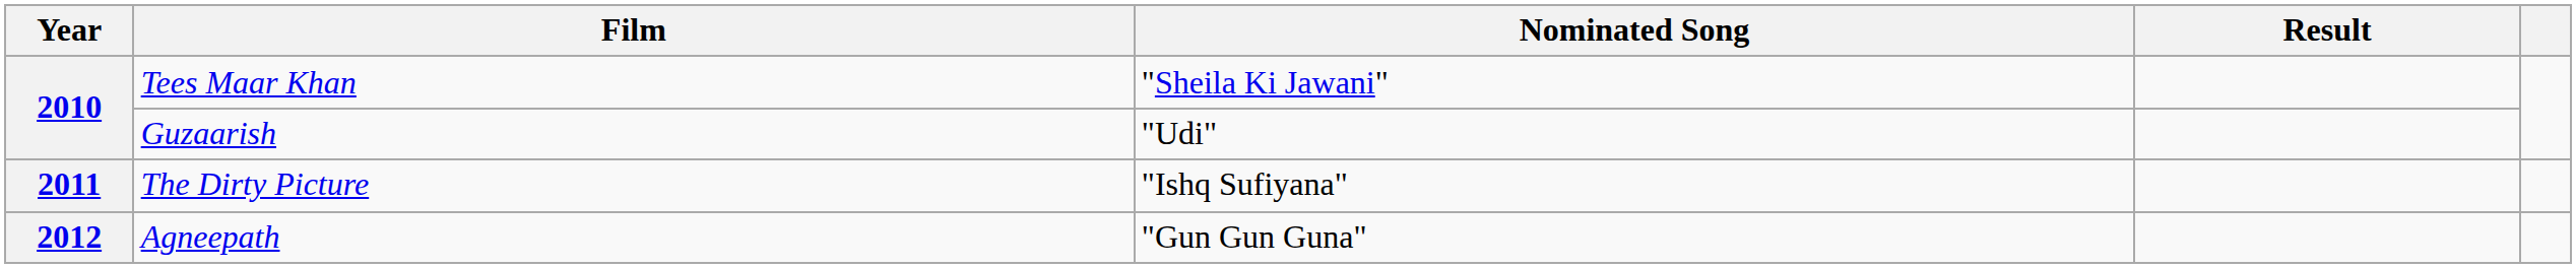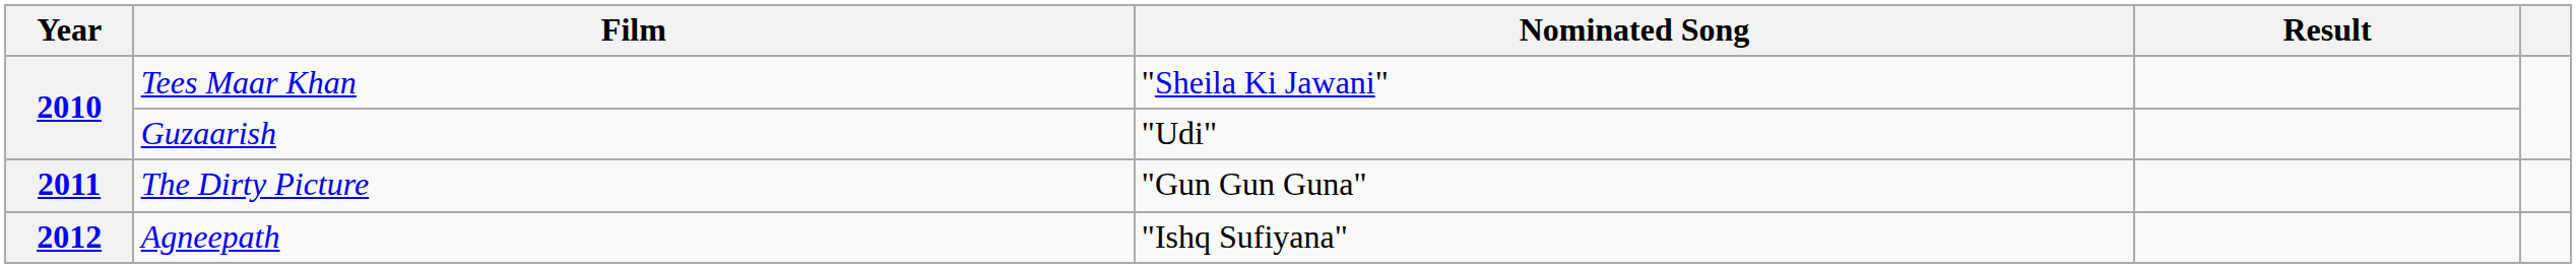 <table class="wikitable plainrowheaders" width="100%" textcolor:#000;">
 <tr>
 <th scope="col" width=5%><strong>Year</strong></th>
 <th scope="col" width=39%><strong>Film</strong></th>
 <th scope="col" width=39%><strong>Nominated Song</strong></th>
 <th scope="col" width=15%><strong>Result</strong></th>
 <th scope="col" width=2%><strong></strong></th>
 </tr>
 <tr>
 <th scope="row" rowspan="2"><a href='#'>2010</a></th>
 <td><em><a href='#'>Tees Maar Khan</a></em></td>
 <td>"<a href='#'>Sheila Ki Jawani</a>"</td>
 <td></td>
 <td style="text-align:center;" rowspan="2"></td>
 </tr>
 <tr>
 <td><em><a href='#'>Guzaarish</a></em></td>
 <td>"Udi"</td>
 <td></td>
 </tr>
 <tr>
 <th scope="row"><a href='#'>2011</a></th>
 <td><em><a href='#'>The Dirty Picture</a></em></td>
-<td>"Ishq Sufiyana"</td>
+<td>"Gun Gun Guna"</td>
 <td></td>
 <td style="text-align:center;"></td>
 </tr>
 <tr>
 <th scope="row"><a href='#'>2012</a></th>
 <td><em><a href='#'>Agneepath</a></em></td>
-<td>"Gun Gun Guna"</td>
+<td>"Ishq Sufiyana"</td>
 <td></td>
 <td style="text-align:center;"></td>
 </tr>
 <tr>
 </tr>
 </table>
